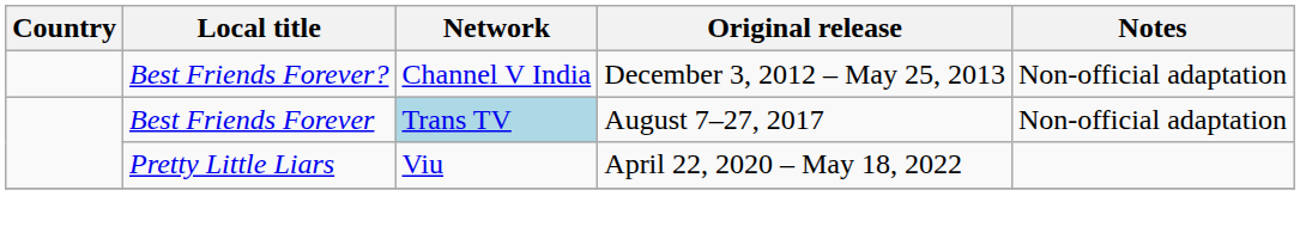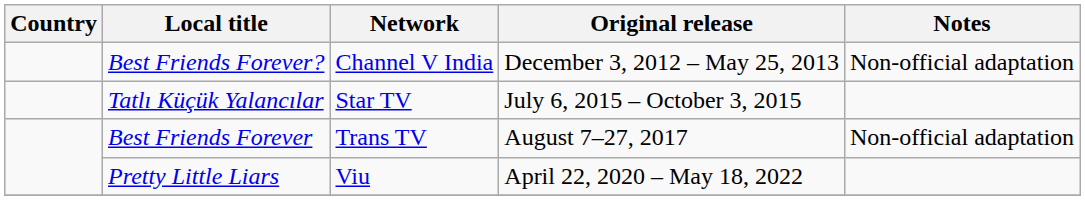 <table class="wikitable">
 <tr>
 <th>Country</th>
 <th>Local title</th>
 <th>Network</th>
 <th>Original release</th>
 <th>Notes</th>
 </tr>
 <tr>
 <td></td>
 <td><em><a href='#'>Best Friends Forever?</a></em></td>
 <td><a href='#'>Channel V India</a></td>
 <td>December 3, 2012 – May 25, 2013</td>
 <td>Non-official adaptation</td>
 </tr>
 <tr>
+<td></td>
+<td><em><a href='#'>Tatlı Küçük Yalancılar</a></em></td>
+<td><a href='#'>Star TV</a></td>
+<td>July 6, 2015 – October 3, 2015</td>
+<td></td>
+</tr>
+<tr>
 <td rowspan="2"></td>
 <td><em><a href='#'>Best Friends Forever</a></em></td>
-<td style="background: lightblue;"><a href='#'>Trans TV</a></td>
+<td><a href='#'>Trans TV</a></td>
 <td>August 7–27, 2017</td>
 <td>Non-official adaptation</td>
 </tr>
 <tr>
 <td><em><a href='#'>Pretty Little Liars</a></em></td>
 <td><a href='#'>Viu</a></td>
 <td>April 22, 2020 – May 18, 2022</td>
 <td></td>
 </tr>
 <tr>
 </tr>
 </table>
